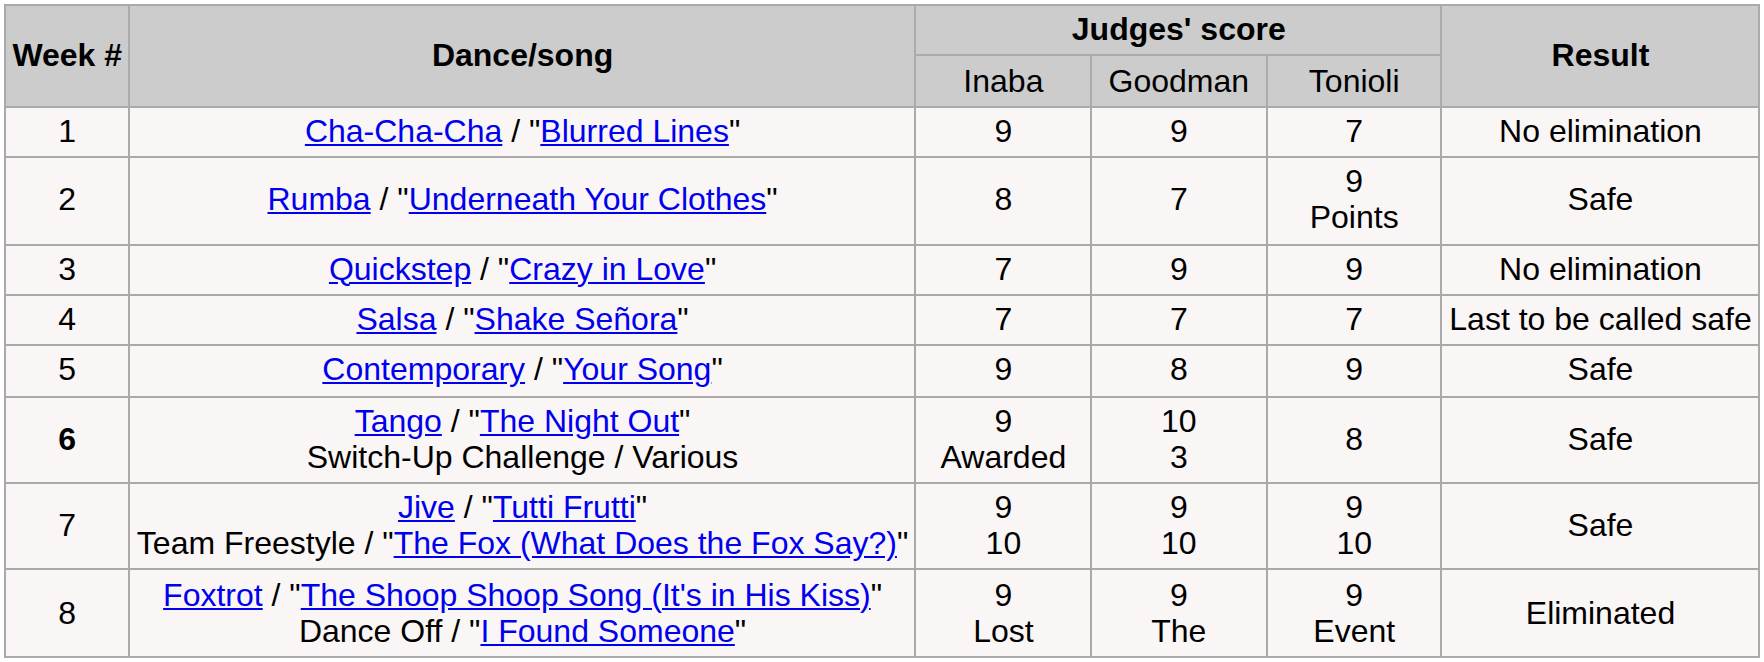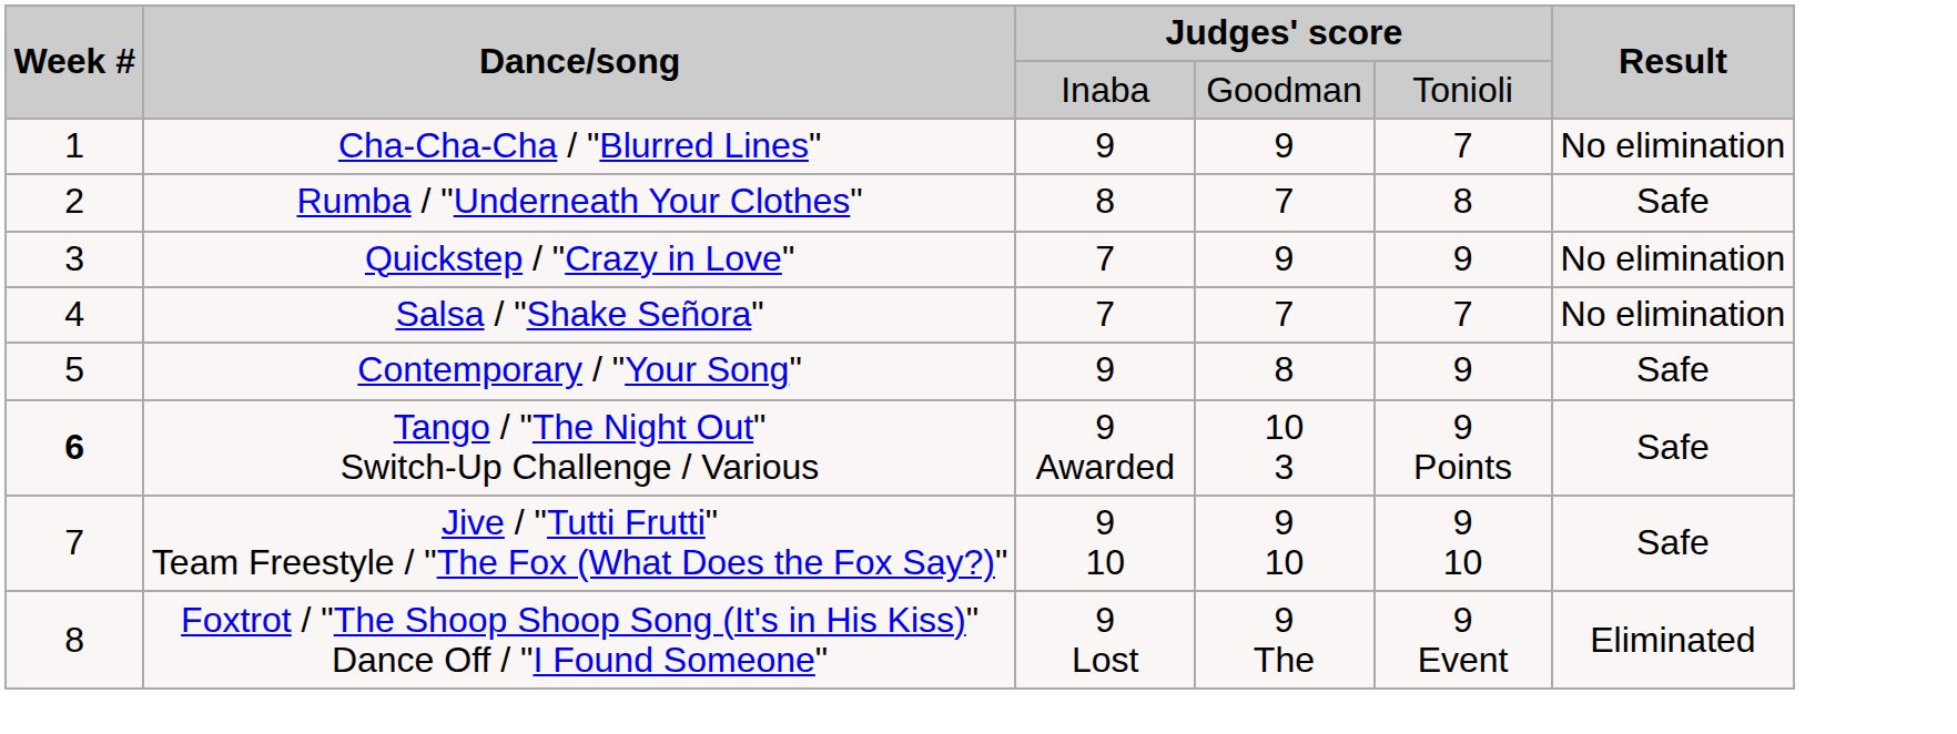 <table class="wikitable">
 <tr style="text-align: center; background:#ccc;">
 <td rowspan="2"><strong>Week #</strong></td>
 <td rowspan="2"><strong>Dance/song</strong></td>
 <td colspan="3"><strong>Judges' score</strong></td>
 <td rowspan="2"><strong>Result</strong></td>
 </tr>
 <tr style="text-align: center; background:#ccc;">
 <td style="width:10%; ">Inaba</td>
 <td style="width:10%; ">Goodman</td>
 <td style="width:10%; ">Tonioli</td>
 </tr>
 <tr>
 <td style="text-align: center; background:#faf6f6;">1</td>
 <td style="text-align: center; background:#faf6f6;"><a href='#'>Cha-Cha-Cha</a> / "<a href='#'>Blurred Lines</a>"</td>
 <td style="text-align: center; background:#faf6f6;">9</td>
 <td style="text-align: center; background:#faf6f6;">9</td>
 <td style="text-align: center; background:#faf6f6;">7</td>
 <td style="text-align: center; background:#faf6f6;">No elimination</td>
 </tr>
 <tr>
 <td style="text-align: center; background:#faf6f6;">2</td>
 <td style="text-align: center; background:#faf6f6;"><a href='#'>Rumba</a> / "<a href='#'>Underneath Your Clothes</a>"</td>
 <td style="text-align: center; background:#faf6f6;">8</td>
 <td style="text-align: center; background:#faf6f6;">7</td>
-<td style="text-align: center; background:#faf6f6;">9<br>Points</td>
+<td style="text-align: center; background:#faf6f6;">8</td>
 <td style="text-align: center; background:#faf6f6;">Safe</td>
 </tr>
 <tr>
 <td style="text-align: center; background:#faf6f6;">3</td>
 <td style="text-align: center; background:#faf6f6;"><a href='#'>Quickstep</a> / "<a href='#'>Crazy in Love</a>"</td>
 <td style="text-align: center; background:#faf6f6;">7</td>
 <td style="text-align: center; background:#faf6f6;">9</td>
 <td style="text-align: center; background:#faf6f6;">9</td>
 <td style="text-align: center; background:#faf6f6;">No elimination</td>
 </tr>
 <tr>
 <td style="text-align: center; background:#faf6f6;">4</td>
 <td style="text-align: center; background:#faf6f6;"><a href='#'>Salsa</a> / "<a href='#'>Shake Señora</a>"</td>
 <td style="text-align: center; background:#faf6f6;">7</td>
 <td style="text-align: center; background:#faf6f6;">7</td>
 <td style="text-align: center; background:#faf6f6;">7</td>
-<td style="text-align: center; background:#faf6f6;">Last to be called safe</td>
+<td style="text-align: center; background:#faf6f6;">No elimination</td>
 </tr>
 <tr>
 <td style="text-align: center; background:#faf6f6;">5</td>
 <td style="text-align: center; background:#faf6f6;"><a href='#'>Contemporary</a> / "<a href='#'>Your Song</a>"</td>
 <td style="text-align: center; background:#faf6f6;">9</td>
 <td style="text-align: center; background:#faf6f6;">8</td>
 <td style="text-align: center; background:#faf6f6;">9</td>
 <td style="text-align: center; background:#faf6f6;">Safe</td>
 </tr>
 <tr>
 <td style="text-align: center; background:#faf6f6;"><strong>6</strong></td>
 <td style="text-align: center; background:#faf6f6;"><a href='#'>Tango</a> / "<a href='#'>The Night Out</a>"<br>Switch-Up Challenge / Various</td>
 <td style="text-align: center; background:#faf6f6;">9<br>Awarded</td>
 <td style="text-align: center; background:#faf6f6;">10<br>3</td>
-<td style="text-align: center; background:#faf6f6;">8</td>
+<td style="text-align: center; background:#faf6f6;">9<br>Points</td>
 <td style="text-align: center; background:#faf6f6;">Safe</td>
 </tr>
 <tr>
 <td style="text-align: center; background:#faf6f6;">7</td>
 <td style="text-align: center; background:#faf6f6;"><a href='#'>Jive</a> / "<a href='#'>Tutti Frutti</a>"<br>Team Freestyle / "<a href='#'>The Fox (What Does the Fox Say?)</a>"</td>
 <td style="text-align: center; background:#faf6f6;">9<br>10</td>
 <td style="text-align: center; background:#faf6f6;">9<br>10</td>
 <td style="text-align: center; background:#faf6f6;">9<br>10</td>
 <td style="text-align: center; background:#faf6f6;">Safe</td>
 </tr>
 <tr>
 <td style="text-align: center; background:#faf6f6;">8</td>
 <td style="text-align: center; background:#faf6f6;"><a href='#'>Foxtrot</a> / "<a href='#'>The Shoop Shoop Song (It's in His Kiss)</a>"<br>Dance Off / "<a href='#'>I Found Someone</a>"</td>
 <td style="text-align: center; background:#faf6f6;">9<br>Lost</td>
 <td style="text-align: center; background:#faf6f6;">9<br>The</td>
 <td style="text-align: center; background:#faf6f6;">9<br>Event</td>
 <td style="text-align: center; background:#faf6f6;">Eliminated</td>
 </tr>
 </table>
